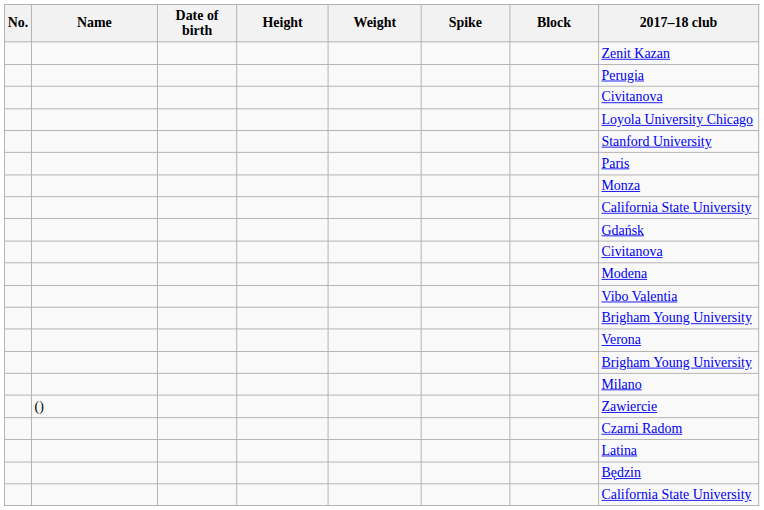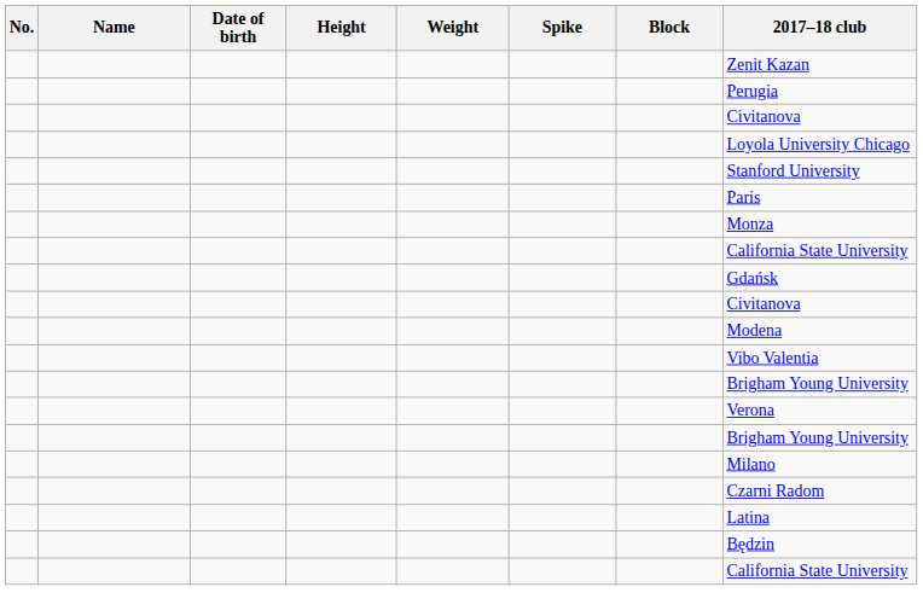 <table class="wikitable sortable" style="font-size:100%; text-align:center;">
 <tr>
 <th>No.</th>
 <th style="width:14em">Name</th>
 <th style="width:8em">Date of birth</th>
 <th style="width:9em">Height</th>
 <th style="width:9em">Weight</th>
 <th style="width:9em">Spike</th>
 <th style="width:9em">Block</th>
 <th style="width:17em">2017–18 club</th>
 </tr>
 <tr>
 <td></td>
 <td style="text-align:left;"></td>
 <td style="text-align:right;"></td>
 <td></td>
 <td></td>
 <td></td>
 <td></td>
 <td style="text-align:left;"> <a href='#'>Zenit Kazan</a></td>
 </tr>
 <tr>
 <td></td>
 <td style="text-align:left;"></td>
 <td style="text-align:right;"></td>
 <td></td>
 <td></td>
 <td></td>
 <td></td>
 <td style="text-align:left;"> <a href='#'>Perugia</a></td>
 </tr>
 <tr>
 <td></td>
 <td style="text-align:left;"></td>
 <td style="text-align:right;"></td>
 <td></td>
 <td></td>
 <td></td>
 <td></td>
 <td style="text-align:left;"> <a href='#'>Civitanova</a></td>
 </tr>
 <tr>
 <td></td>
 <td style="text-align:left;"></td>
 <td style="text-align:right;"></td>
 <td></td>
 <td></td>
 <td></td>
 <td></td>
 <td style="text-align:left;"> <a href='#'>Loyola University Chicago</a></td>
 </tr>
 <tr>
 <td></td>
 <td style="text-align:left;"></td>
 <td style="text-align:right;"></td>
 <td></td>
 <td></td>
 <td></td>
 <td></td>
 <td style="text-align:left;"> <a href='#'>Stanford University</a></td>
 </tr>
 <tr>
 <td></td>
 <td style="text-align:left;"></td>
 <td style="text-align:right;"></td>
 <td></td>
 <td></td>
 <td></td>
 <td></td>
 <td style="text-align:left;"> <a href='#'>Paris</a></td>
 </tr>
 <tr>
 <td></td>
 <td style="text-align:left;"></td>
 <td style="text-align:right;"></td>
 <td></td>
 <td></td>
 <td></td>
 <td></td>
 <td style="text-align:left;"> <a href='#'>Monza</a></td>
 </tr>
 <tr>
 <td></td>
 <td style="text-align:left;"></td>
 <td style="text-align:right;"></td>
 <td></td>
 <td></td>
 <td></td>
 <td></td>
 <td style="text-align:left;"> <a href='#'>California State University</a></td>
 </tr>
 <tr>
 <td></td>
 <td style="text-align:left;"></td>
 <td style="text-align:right;"></td>
 <td></td>
 <td></td>
 <td></td>
 <td></td>
 <td style="text-align:left;"> <a href='#'>Gdańsk</a></td>
 </tr>
 <tr>
 <td></td>
 <td style="text-align:left;"></td>
 <td style="text-align:right;"></td>
 <td></td>
 <td></td>
 <td></td>
 <td></td>
 <td style="text-align:left;"> <a href='#'>Civitanova</a></td>
 </tr>
 <tr>
 <td></td>
 <td style="text-align:left;"></td>
 <td style="text-align:right;"></td>
 <td></td>
 <td></td>
 <td></td>
 <td></td>
 <td style="text-align:left;"> <a href='#'>Modena</a></td>
 </tr>
 <tr>
 <td></td>
 <td style="text-align:left;"></td>
 <td style="text-align:right;"></td>
 <td></td>
 <td></td>
 <td></td>
 <td></td>
 <td style="text-align:left;"> <a href='#'>Vibo Valentia</a></td>
 </tr>
 <tr>
 <td></td>
 <td style="text-align:left;"></td>
 <td style="text-align:right;"></td>
 <td></td>
 <td></td>
 <td></td>
 <td></td>
 <td style="text-align:left;"> <a href='#'>Brigham Young University</a></td>
 </tr>
 <tr>
 <td></td>
 <td style="text-align:left;"></td>
 <td style="text-align:right;"></td>
 <td></td>
 <td></td>
 <td></td>
 <td></td>
 <td style="text-align:left;"> <a href='#'>Verona</a></td>
 </tr>
 <tr>
 <td></td>
 <td style="text-align:left;"></td>
 <td style="text-align:right;"></td>
 <td></td>
 <td></td>
 <td></td>
 <td></td>
 <td style="text-align:left;"> <a href='#'>Brigham Young University</a></td>
 </tr>
 <tr>
 <td></td>
 <td style="text-align:left;"></td>
 <td style="text-align:right;"></td>
 <td></td>
 <td></td>
 <td></td>
 <td></td>
 <td style="text-align:left;"> <a href='#'>Milano</a></td>
 </tr>
 <tr>
 <td></td>
-<td style="text-align:left;"> ()</td>
-<td style="text-align:right;"></td>
-<td></td>
-<td></td>
-<td></td>
-<td></td>
-<td style="text-align:left;"> <a href='#'>Zawiercie</a></td>
-</tr>
-<tr>
-<td></td>
 <td style="text-align:left;"></td>
 <td style="text-align:right;"></td>
 <td></td>
 <td></td>
 <td></td>
 <td></td>
 <td style="text-align:left;"> <a href='#'>Czarni Radom</a></td>
 </tr>
 <tr>
 <td></td>
 <td style="text-align:left;"></td>
 <td style="text-align:right;"></td>
 <td></td>
 <td></td>
 <td></td>
 <td></td>
 <td style="text-align:left;"> <a href='#'>Latina</a></td>
 </tr>
 <tr>
 <td></td>
 <td style="text-align:left;"></td>
 <td style="text-align:right;"></td>
 <td></td>
 <td></td>
 <td></td>
 <td></td>
 <td style="text-align:left;"> <a href='#'>Będzin</a></td>
 </tr>
 <tr>
 <td></td>
 <td style="text-align:left;"></td>
 <td style="text-align:right;"></td>
 <td></td>
 <td></td>
 <td></td>
 <td></td>
 <td style="text-align:left;"> <a href='#'>California State University</a></td>
 </tr>
 </table>
